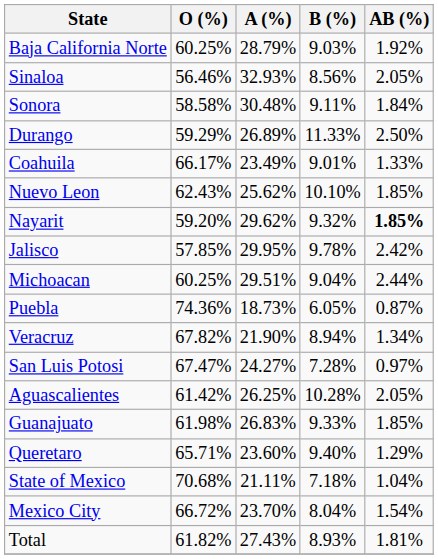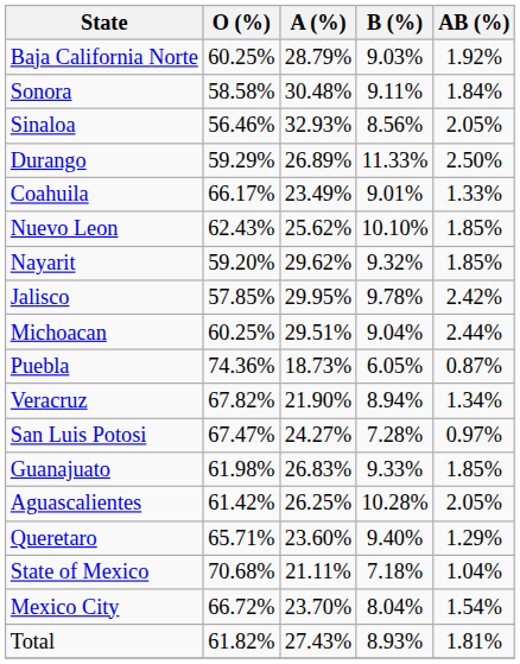 <table class="wikitable sortable" style="float:center; text-align:center;">
 <tr>
 <th>State</th>
 <th>O (%)</th>
 <th>A (%)</th>
 <th>B (%)</th>
 <th>AB (%)</th>
 </tr>
 <tr>
 <td style="text-align:left"><a href='#'>Baja California Norte</a></td>
 <td>60.25%</td>
 <td>28.79%</td>
 <td>9.03%</td>
 <td>1.92%</td>
 </tr>
 <tr>
+<td style="text-align:left"><a href='#'>Sonora</a></td>
+<td>58.58%</td>
+<td>30.48%</td>
+<td>9.11%</td>
+<td>1.84%</td>
+</tr>
+<tr>
 <td style="text-align:left"><a href='#'>Sinaloa</a></td>
 <td>56.46%</td>
 <td>32.93%</td>
 <td>8.56%</td>
 <td>2.05%</td>
-</tr>
-<tr>
-<td style="text-align:left"><a href='#'>Sonora</a></td>
-<td>58.58%</td>
-<td>30.48%</td>
-<td>9.11%</td>
-<td>1.84%</td>
 </tr>
 <tr>
 <td style="text-align:left"><a href='#'>Durango</a></td>
 <td>59.29%</td>
 <td>26.89%</td>
 <td>11.33%</td>
 <td>2.50%</td>
 </tr>
 <tr>
 <td style="text-align:left"><a href='#'>Coahuila</a></td>
 <td>66.17%</td>
 <td>23.49%</td>
 <td>9.01%</td>
 <td>1.33%</td>
 </tr>
 <tr>
 <td style="text-align:left"><a href='#'>Nuevo Leon</a></td>
 <td>62.43%</td>
 <td>25.62%</td>
 <td>10.10%</td>
 <td>1.85%</td>
 </tr>
 <tr>
 <td style="text-align:left"><a href='#'>Nayarit</a></td>
 <td>59.20%</td>
 <td>29.62%</td>
 <td>9.32%</td>
-<td><strong>1.85%</strong></td>
+<td>1.85%</td>
 </tr>
 <tr>
 <td style="text-align:left"><a href='#'>Jalisco</a></td>
 <td>57.85%</td>
 <td>29.95%</td>
 <td>9.78%</td>
 <td>2.42%</td>
 </tr>
 <tr>
 <td style="text-align:left"><a href='#'>Michoacan</a></td>
 <td>60.25%</td>
 <td>29.51%</td>
 <td>9.04%</td>
 <td>2.44%</td>
 </tr>
 <tr>
 <td style="text-align:left"><a href='#'>Puebla</a></td>
 <td>74.36%</td>
 <td>18.73%</td>
 <td>6.05%</td>
 <td>0.87%</td>
 </tr>
 <tr>
 <td style="text-align:left"><a href='#'>Veracruz</a></td>
 <td>67.82%</td>
 <td>21.90%</td>
 <td>8.94%</td>
 <td>1.34%</td>
 </tr>
 <tr>
 <td style="text-align:left"><a href='#'>San Luis Potosi</a></td>
 <td>67.47%</td>
 <td>24.27%</td>
 <td>7.28%</td>
 <td>0.97%</td>
 </tr>
 <tr>
+<td style="text-align:left"><a href='#'>Guanajuato</a></td>
+<td>61.98%</td>
+<td>26.83%</td>
+<td>9.33%</td>
+<td>1.85%</td>
+</tr>
+<tr>
 <td style="text-align:left"><a href='#'>Aguascalientes</a></td>
 <td>61.42%</td>
 <td>26.25%</td>
 <td>10.28%</td>
 <td>2.05%</td>
-</tr>
-<tr>
-<td style="text-align:left"><a href='#'>Guanajuato</a></td>
-<td>61.98%</td>
-<td>26.83%</td>
-<td>9.33%</td>
-<td>1.85%</td>
 </tr>
 <tr>
 <td style="text-align:left"><a href='#'>Queretaro</a></td>
 <td>65.71%</td>
 <td>23.60%</td>
 <td>9.40%</td>
 <td>1.29%</td>
 </tr>
 <tr>
 <td style="text-align:left"><a href='#'>State of Mexico</a></td>
 <td>70.68%</td>
 <td>21.11%</td>
 <td>7.18%</td>
 <td>1.04%</td>
 </tr>
 <tr>
 <td style="text-align:left"><a href='#'>Mexico City</a></td>
 <td>66.72%</td>
 <td>23.70%</td>
 <td>8.04%</td>
 <td>1.54%</td>
 </tr>
 <tr>
 <td style="text-align:left">Total</td>
 <td>61.82%</td>
 <td>27.43%</td>
 <td>8.93%</td>
 <td>1.81%</td>
 </tr>
 <tr>
 </tr>
 </table>
